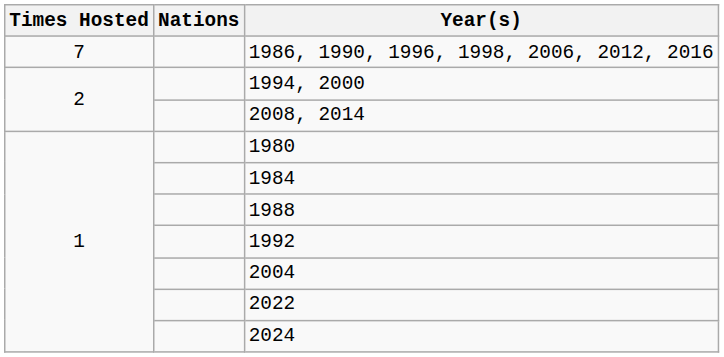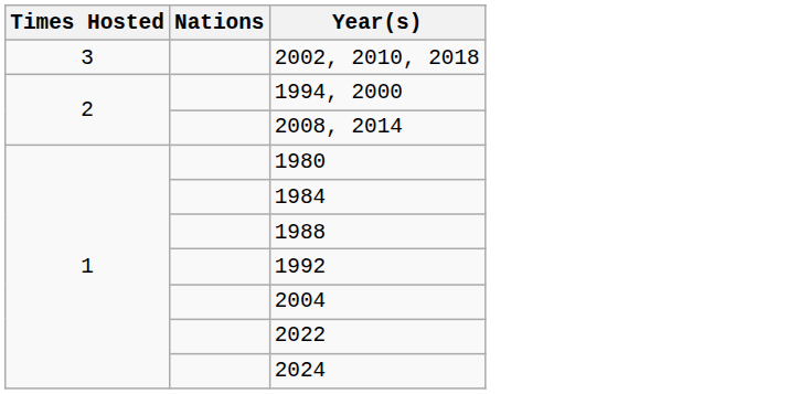 <table class="wikitable">
 <tr>
 <th>Times Hosted</th>
 <th>Nations</th>
 <th>Year(s)</th>
 </tr>
 <tr>
-<td align=center>7</td>
+<td align=center>3</td>
 <td></td>
-<td>1986, 1990, 1996, 1998, 2006, 2012, 2016</td>
+<td>2002, 2010, 2018</td>
 </tr>
 <tr>
 <td rowspan=2 align=center>2</td>
 <td></td>
 <td>1994, 2000</td>
 </tr>
 <tr>
 <td></td>
 <td>2008, 2014</td>
 </tr>
 <tr>
 <td rowspan=7 align=center>1</td>
 <td></td>
 <td>1980</td>
 </tr>
 <tr>
 <td></td>
 <td>1984</td>
 </tr>
 <tr>
 <td></td>
 <td>1988</td>
 </tr>
 <tr>
 <td></td>
 <td>1992</td>
 </tr>
 <tr>
 <td></td>
 <td>2004</td>
 </tr>
 <tr>
 <td></td>
 <td>2022</td>
 </tr>
 <tr>
 <td></td>
 <td>2024</td>
 </tr>
 </table>
